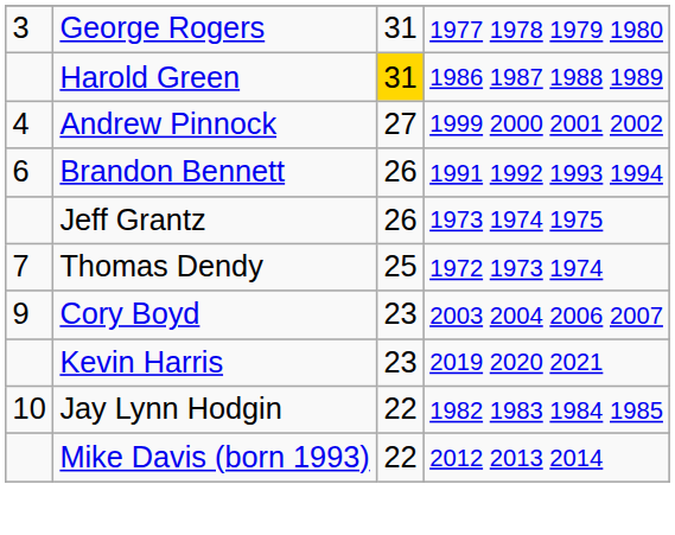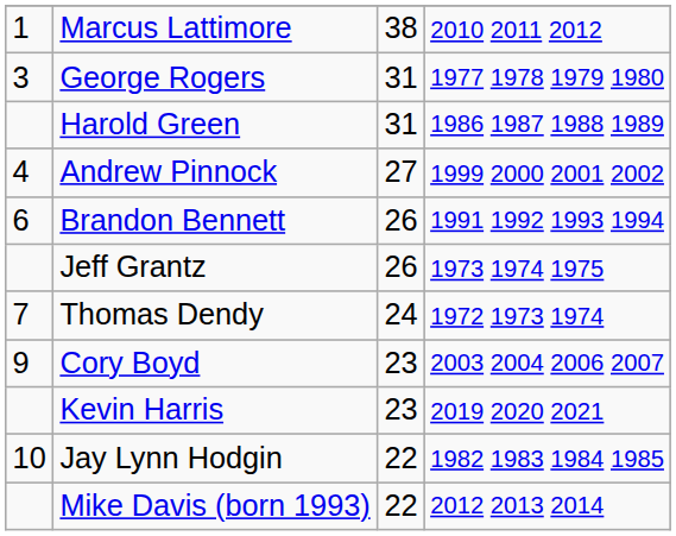 <table class="wikitable">
 <tr>
+</tr>
+<tr>
+<td>1</td>
+<td><a href='#'>Marcus Lattimore</a></td>
+<td>38</td>
+<td style="font-size:80%;"><a href='#'>2010</a> <a href='#'>2011</a> <a href='#'>2012</a></td>
 </tr>
 <tr>
 <td>3</td>
 <td><a href='#'>George Rogers</a></td>
 <td>31</td>
 <td style="font-size:80%;"><a href='#'>1977</a> <a href='#'>1978</a> <a href='#'>1979</a> <a href='#'>1980</a></td>
 </tr>
 <tr>
 <td></td>
 <td><a href='#'>Harold Green</a></td>
-<td style="background: gold;">31</td>
+<td>31</td>
 <td style="font-size:80%;"><a href='#'>1986</a> <a href='#'>1987</a> <a href='#'>1988</a> <a href='#'>1989</a></td>
 </tr>
 <tr>
 <td>4</td>
 <td><a href='#'>Andrew Pinnock</a></td>
 <td>27</td>
 <td style="font-size:80%;"><a href='#'>1999</a> <a href='#'>2000</a> <a href='#'>2001</a> <a href='#'>2002</a></td>
 </tr>
 <tr>
 <td>6</td>
 <td><a href='#'>Brandon Bennett</a></td>
 <td>26</td>
 <td style="font-size:80%;"><a href='#'>1991</a> <a href='#'>1992</a> <a href='#'>1993</a> <a href='#'>1994</a></td>
 </tr>
 <tr>
 <td></td>
 <td>Jeff Grantz</td>
 <td>26</td>
 <td style="font-size:80%;"><a href='#'>1973</a> <a href='#'>1974</a> <a href='#'>1975</a></td>
 </tr>
 <tr>
 <td>7</td>
 <td>Thomas Dendy</td>
-<td>25</td>
+<td>24</td>
 <td style="font-size:80%;"><a href='#'>1972</a> <a href='#'>1973</a> <a href='#'>1974</a></td>
 </tr>
 <tr>
 <td>9</td>
 <td><a href='#'>Cory Boyd</a></td>
 <td>23</td>
 <td style="font-size:80%;"><a href='#'>2003</a> <a href='#'>2004</a> <a href='#'>2006</a> <a href='#'>2007</a></td>
 </tr>
 <tr>
 <td></td>
 <td><a href='#'>Kevin Harris</a></td>
 <td>23</td>
 <td style="font-size:80%;"><a href='#'>2019</a> <a href='#'>2020</a> <a href='#'>2021</a></td>
 </tr>
 <tr>
 <td>10</td>
 <td>Jay Lynn Hodgin</td>
 <td>22</td>
 <td style="font-size:80%;"><a href='#'>1982</a> <a href='#'>1983</a> <a href='#'>1984</a> <a href='#'>1985</a></td>
 </tr>
 <tr>
 <td></td>
 <td><a href='#'>Mike Davis (born 1993)</a></td>
 <td>22</td>
 <td style="font-size:80%;"><a href='#'>2012</a> <a href='#'>2013</a> <a href='#'>2014</a></td>
 </tr>
 </table>
